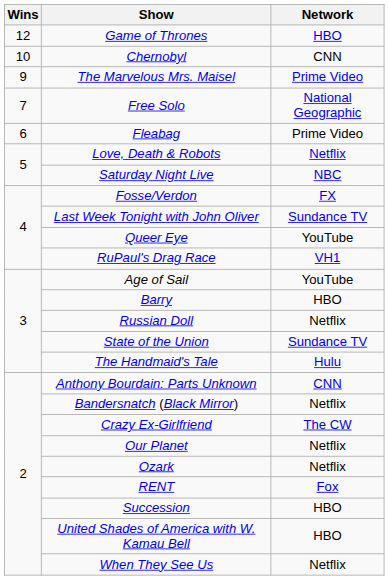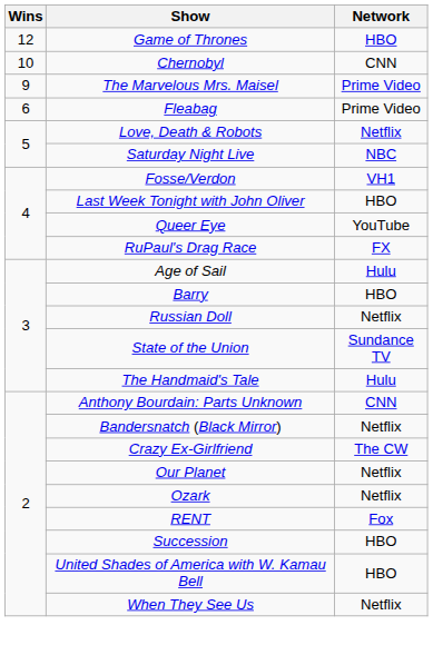 <table class="wikitable sortable" style="text-align: center; max-width:29em">
 <tr>
 <th scope="col">Wins</th>
 <th scope="col">Show</th>
 <th scope="col">Network</th>
 </tr>
 <tr>
 <td scope="row">12</td>
 <td><em><a href='#'>Game of Thrones</a></em></td>
 <td><a href='#'>HBO</a></td>
 </tr>
 <tr>
 <td scope="row">10</td>
 <td><em><a href='#'>Chernobyl</a></em></td>
 <td>CNN</td>
 </tr>
 <tr>
 <td scope="row">9</td>
 <td data-sort-value="Marvelous Mrs. Maisel"><em><a href='#'>The Marvelous Mrs. Maisel</a></em></td>
 <td><a href='#'>Prime Video</a></td>
 </tr>
 <tr>
-<td scope="row">7</td>
-<td><em><a href='#'>Free Solo</a></em></td>
-<td><a href='#'>National Geographic</a></td>
-</tr>
-<tr>
 <td scope="row">6</td>
 <td><em><a href='#'>Fleabag</a></em></td>
 <td>Prime Video</td>
 </tr>
 <tr>
 <td scope="row" rowspan="2">5</td>
 <td><em><a href='#'>Love, Death & Robots</a></em></td>
 <td><a href='#'>Netflix</a></td>
 </tr>
 <tr>
 <td><em><a href='#'>Saturday Night Live</a></em></td>
 <td><a href='#'>NBC</a></td>
 </tr>
 <tr>
 <td scope="row" rowspan="4">4</td>
 <td><em><a href='#'>Fosse/Verdon</a></em></td>
-<td><a href='#'>FX</a></td>
+<td><a href='#'>VH1</a></td>
 </tr>
 <tr>
 <td><em><a href='#'>Last Week Tonight with John Oliver</a></em></td>
-<td><a href='#'>Sundance TV</a></td>
+<td>HBO</td>
 </tr>
 <tr>
 <td><em><a href='#'>Queer Eye</a></em></td>
 <td>YouTube</td>
 </tr>
 <tr>
 <td><em><a href='#'>RuPaul's Drag Race</a></em></td>
-<td><a href='#'>VH1</a></td>
+<td><a href='#'>FX</a></td>
 </tr>
 <tr>
 <td scope="row" rowspan="5">3</td>
 <td><em>Age of Sail</em></td>
-<td>YouTube</td>
+<td><a href='#'>Hulu</a></td>
 </tr>
 <tr>
 <td><em><a href='#'>Barry</a></em></td>
 <td>HBO</td>
 </tr>
 <tr>
 <td><em><a href='#'>Russian Doll</a></em></td>
 <td>Netflix</td>
 </tr>
 <tr>
 <td><em><a href='#'>State of the Union</a></em></td>
 <td><a href='#'>Sundance TV</a></td>
 </tr>
 <tr>
 <td data-sort-value="Handmaid's Tale"><em><a href='#'>The Handmaid's Tale</a></em></td>
 <td><a href='#'>Hulu</a></td>
 </tr>
 <tr>
 <td scope="row" rowspan="9">2</td>
 <td><em><a href='#'>Anthony Bourdain: Parts Unknown</a></em></td>
 <td><a href='#'>CNN</a></td>
 </tr>
 <tr>
 <td><em><a href='#'>Bandersnatch</a></em> (<em><a href='#'>Black Mirror</a></em>)</td>
 <td>Netflix</td>
 </tr>
 <tr>
 <td><em><a href='#'>Crazy Ex-Girlfriend</a></em></td>
 <td data-sort-value="CW"><a href='#'>The CW</a></td>
 </tr>
 <tr>
 <td><em><a href='#'>Our Planet</a></em></td>
 <td>Netflix</td>
 </tr>
 <tr>
 <td><em><a href='#'>Ozark</a></em></td>
 <td>Netflix</td>
 </tr>
 <tr>
 <td><em><a href='#'>RENT</a></em></td>
 <td><a href='#'>Fox</a></td>
 </tr>
 <tr>
 <td><em><a href='#'>Succession</a></em></td>
 <td>HBO</td>
 </tr>
 <tr>
 <td><em><a href='#'>United Shades of America with W. Kamau Bell</a></em></td>
 <td>HBO</td>
 </tr>
 <tr>
 <td><em><a href='#'>When They See Us</a></em></td>
 <td>Netflix</td>
 </tr>
 </table>
